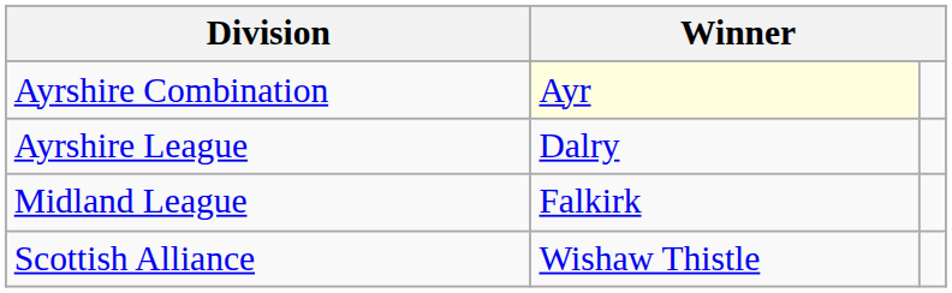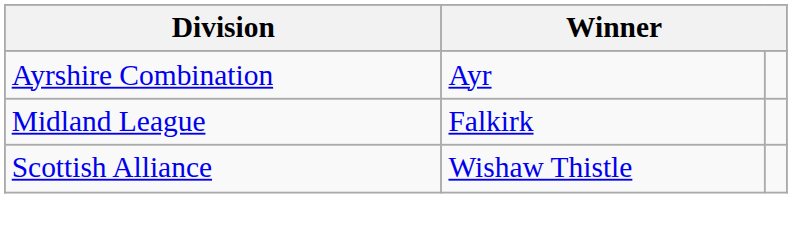 <table class="wikitable">
 <tr>
 <th width=230>Division</th>
 <th colspan = "2" width=180>Winner</th>
 </tr>
 <tr>
 <td><a href='#'>Ayrshire Combination</a></td>
-<td style="background: lightyellow;"><a href='#'>Ayr</a></td>
-<td></td>
-</tr>
-<tr>
-<td><a href='#'>Ayrshire League</a></td>
-<td><a href='#'>Dalry</a></td>
+<td><a href='#'>Ayr</a></td>
 <td></td>
 </tr>
 <tr>
 <td><a href='#'>Midland League</a></td>
 <td><a href='#'>Falkirk</a></td>
 <td></td>
 </tr>
 <tr>
 <td><a href='#'>Scottish Alliance</a></td>
 <td><a href='#'>Wishaw Thistle</a></td>
 <td></td>
 </tr>
 </table>
